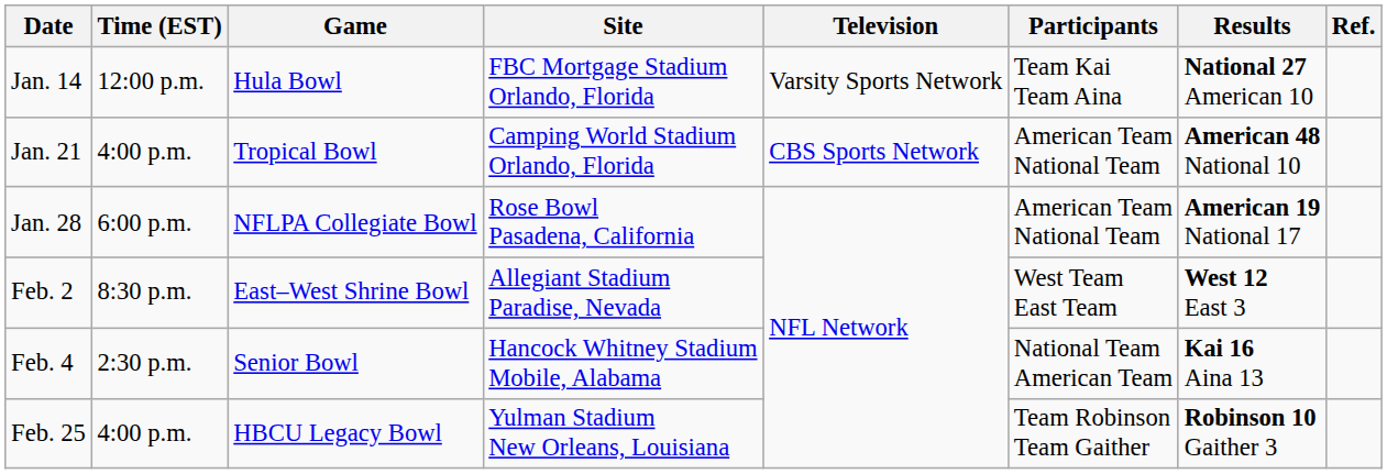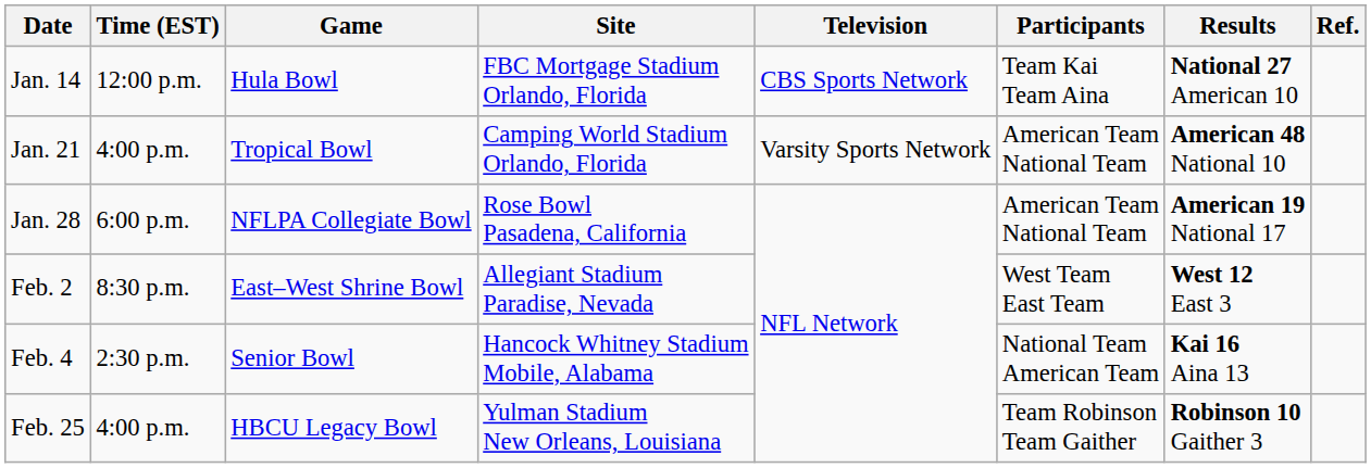 <table class="wikitable" style="font-size:90%">
 <tr>
 <th>Date</th>
 <th>Time (EST)</th>
 <th>Game</th>
 <th>Site</th>
 <th>Television</th>
 <th>Participants</th>
 <th>Results</th>
 <th>Ref.</th>
 </tr>
 <tr>
 <td>Jan. 14</td>
 <td>12:00 p.m.</td>
 <td><a href='#'>Hula Bowl</a></td>
 <td><a href='#'>FBC Mortgage Stadium</a><br><a href='#'>Orlando, Florida</a></td>
-<td>Varsity Sports Network</td>
+<td><a href='#'>CBS Sports Network</a></td>
 <td>Team Kai<br>Team Aina</td>
 <td><strong>National 27</strong><br>American 10</td>
 <td></td>
 </tr>
 <tr>
 <td>Jan. 21</td>
 <td>4:00 p.m.</td>
 <td><a href='#'>Tropical Bowl</a></td>
 <td><a href='#'>Camping World Stadium</a><br><a href='#'>Orlando, Florida</a></td>
-<td><a href='#'>CBS Sports Network</a></td>
+<td>Varsity Sports Network</td>
 <td>American Team<br>National Team</td>
 <td><strong>American 48</strong><br>National 10</td>
 <td></td>
 </tr>
 <tr>
 <td>Jan. 28</td>
 <td>6:00 p.m.</td>
 <td><a href='#'>NFLPA Collegiate Bowl</a></td>
 <td><a href='#'>Rose Bowl</a><br><a href='#'>Pasadena, California</a></td>
 <td rowspan=4><a href='#'>NFL Network</a></td>
 <td>American Team<br>National Team</td>
 <td><strong>American 19</strong><br>National 17</td>
 <td></td>
 </tr>
 <tr>
 <td>Feb. 2</td>
 <td>8:30 p.m.</td>
 <td><a href='#'>East–West Shrine Bowl</a></td>
 <td><a href='#'>Allegiant Stadium</a><br><a href='#'>Paradise, Nevada</a></td>
 <td>West Team<br>East Team</td>
 <td><strong>West 12</strong><br>East 3</td>
 <td></td>
 </tr>
 <tr>
 <td>Feb. 4</td>
 <td>2:30 p.m.</td>
 <td><a href='#'>Senior Bowl</a></td>
 <td><a href='#'>Hancock Whitney Stadium</a><br><a href='#'>Mobile, Alabama</a></td>
 <td>National Team<br>American Team</td>
 <td><strong>Kai 16</strong><br>Aina 13</td>
 <td></td>
 </tr>
 <tr>
 <td>Feb. 25</td>
 <td>4:00 p.m.</td>
 <td><a href='#'>HBCU Legacy Bowl</a></td>
 <td><a href='#'>Yulman Stadium</a><br><a href='#'>New Orleans, Louisiana</a></td>
 <td>Team Robinson<br>Team Gaither</td>
 <td><strong>Robinson 10</strong><br>Gaither 3</td>
 <td></td>
 </tr>
 </table>
